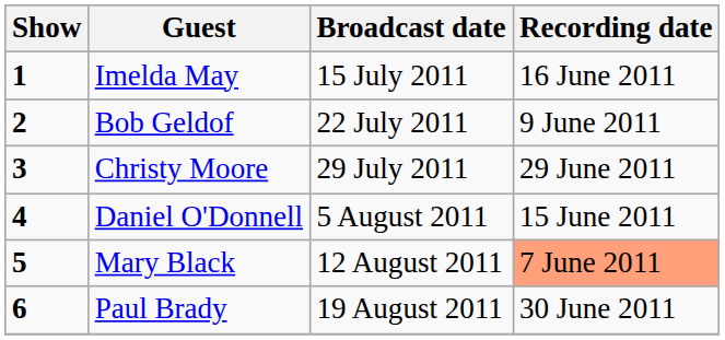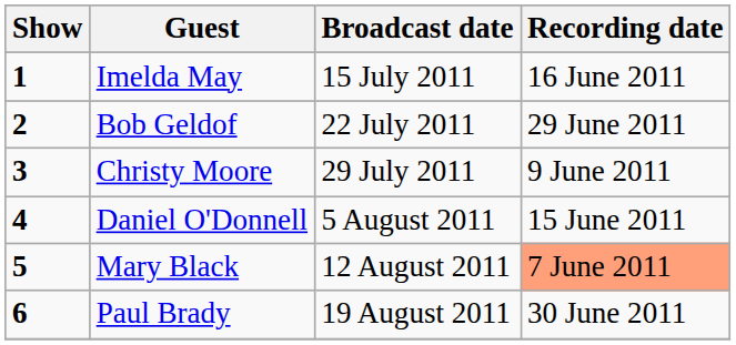 <table class="wikitable">
 <tr>
 <th>Show</th>
 <th>Guest</th>
 <th>Broadcast date</th>
 <th>Recording date</th>
 </tr>
 <tr>
 <td><strong>1</strong></td>
 <td><a href='#'>Imelda May</a></td>
 <td>15 July 2011</td>
 <td>16 June 2011</td>
 </tr>
 <tr>
 <td><strong>2</strong></td>
 <td><a href='#'>Bob Geldof</a></td>
 <td>22 July 2011</td>
-<td>9 June 2011</td>
+<td>29 June 2011</td>
 </tr>
 <tr>
 <td><strong>3</strong></td>
 <td><a href='#'>Christy Moore</a></td>
 <td>29 July 2011</td>
-<td>29 June 2011</td>
+<td>9 June 2011</td>
 </tr>
 <tr>
 <td><strong>4</strong></td>
 <td><a href='#'>Daniel O'Donnell</a></td>
 <td>5 August 2011</td>
 <td>15 June 2011</td>
 </tr>
 <tr>
 <td><strong>5</strong></td>
 <td><a href='#'>Mary Black</a></td>
 <td>12 August 2011</td>
 <td style="background: lightsalmon;">7 June 2011</td>
 </tr>
 <tr>
 <td><strong>6</strong></td>
 <td><a href='#'>Paul Brady</a></td>
 <td>19 August 2011</td>
 <td>30 June 2011</td>
 </tr>
 <tr>
 </tr>
 </table>
